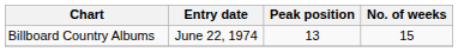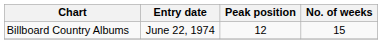 <table border=1 cellspacing=0 cellpadding=2 width="550px" class="wikitable">
 <tr>
 <th align="left">Chart</th>
 <th align="left">Entry date</th>
 <th align="left">Peak position</th>
 <th align="left">No. of weeks</th>
 </tr>
 <tr>
 <td align="left">Billboard Country Albums</td>
 <td align="center">June 22, 1974</td>
-<td align="center">13</td>
+<td align="center">12</td>
 <td align="center">15</td>
 </tr>
 <tr>
 </tr>
 </table>
